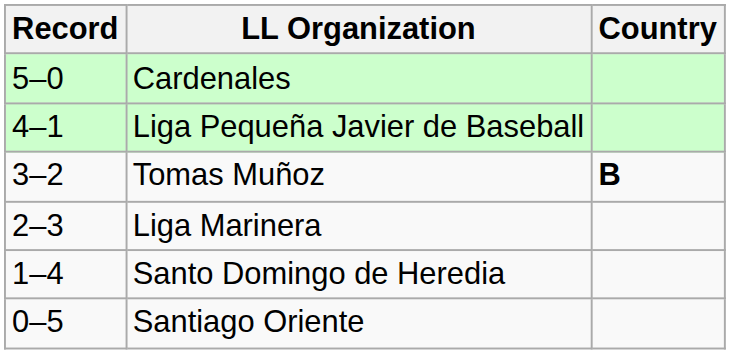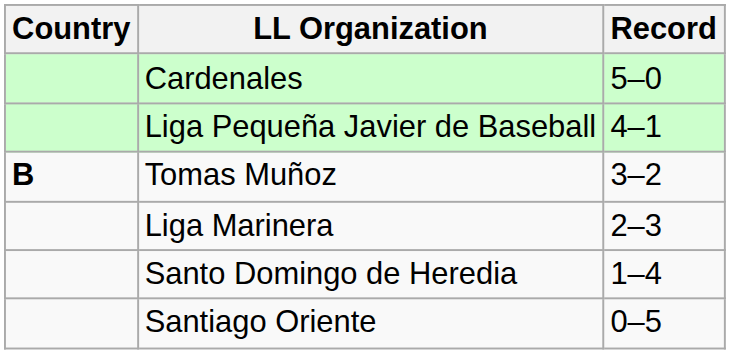 <table class="wikitable">
 <tr>
+<th>Country</th>
+<th>LL Organization</th>
 <th>Record</th>
-<th>LL Organization</th>
-<th>Country</th>
 </tr>
 <tr bgcolor="ccffcc">
+<td><strong></strong></td>
+<td>Cardenales</td>
 <td>5–0</td>
-<td>Cardenales</td>
-<td><strong></strong></td>
 </tr>
 <tr bgcolor="ccffcc">
+<td><strong></strong></td>
+<td>Liga Pequeña Javier de Baseball</td>
 <td>4–1</td>
-<td>Liga Pequeña Javier de Baseball</td>
-<td><strong></strong></td>
 </tr>
 <tr>
+<td><strong></strong> <strong>B</strong></td>
+<td>Tomas Muñoz</td>
 <td>3–2</td>
-<td>Tomas Muñoz</td>
-<td><strong></strong> <strong>B</strong></td>
 </tr>
 <tr>
+<td><strong></strong></td>
+<td>Liga Marinera</td>
 <td>2–3</td>
-<td>Liga Marinera</td>
-<td><strong></strong></td>
 </tr>
 <tr>
+<td><strong></strong></td>
+<td>Santo Domingo de Heredia</td>
 <td>1–4</td>
-<td>Santo Domingo de Heredia</td>
-<td><strong></strong></td>
 </tr>
 <tr>
+<td><strong></strong></td>
+<td>Santiago Oriente</td>
 <td>0–5</td>
-<td>Santiago Oriente</td>
-<td><strong></strong></td>
 </tr>
 </table>
